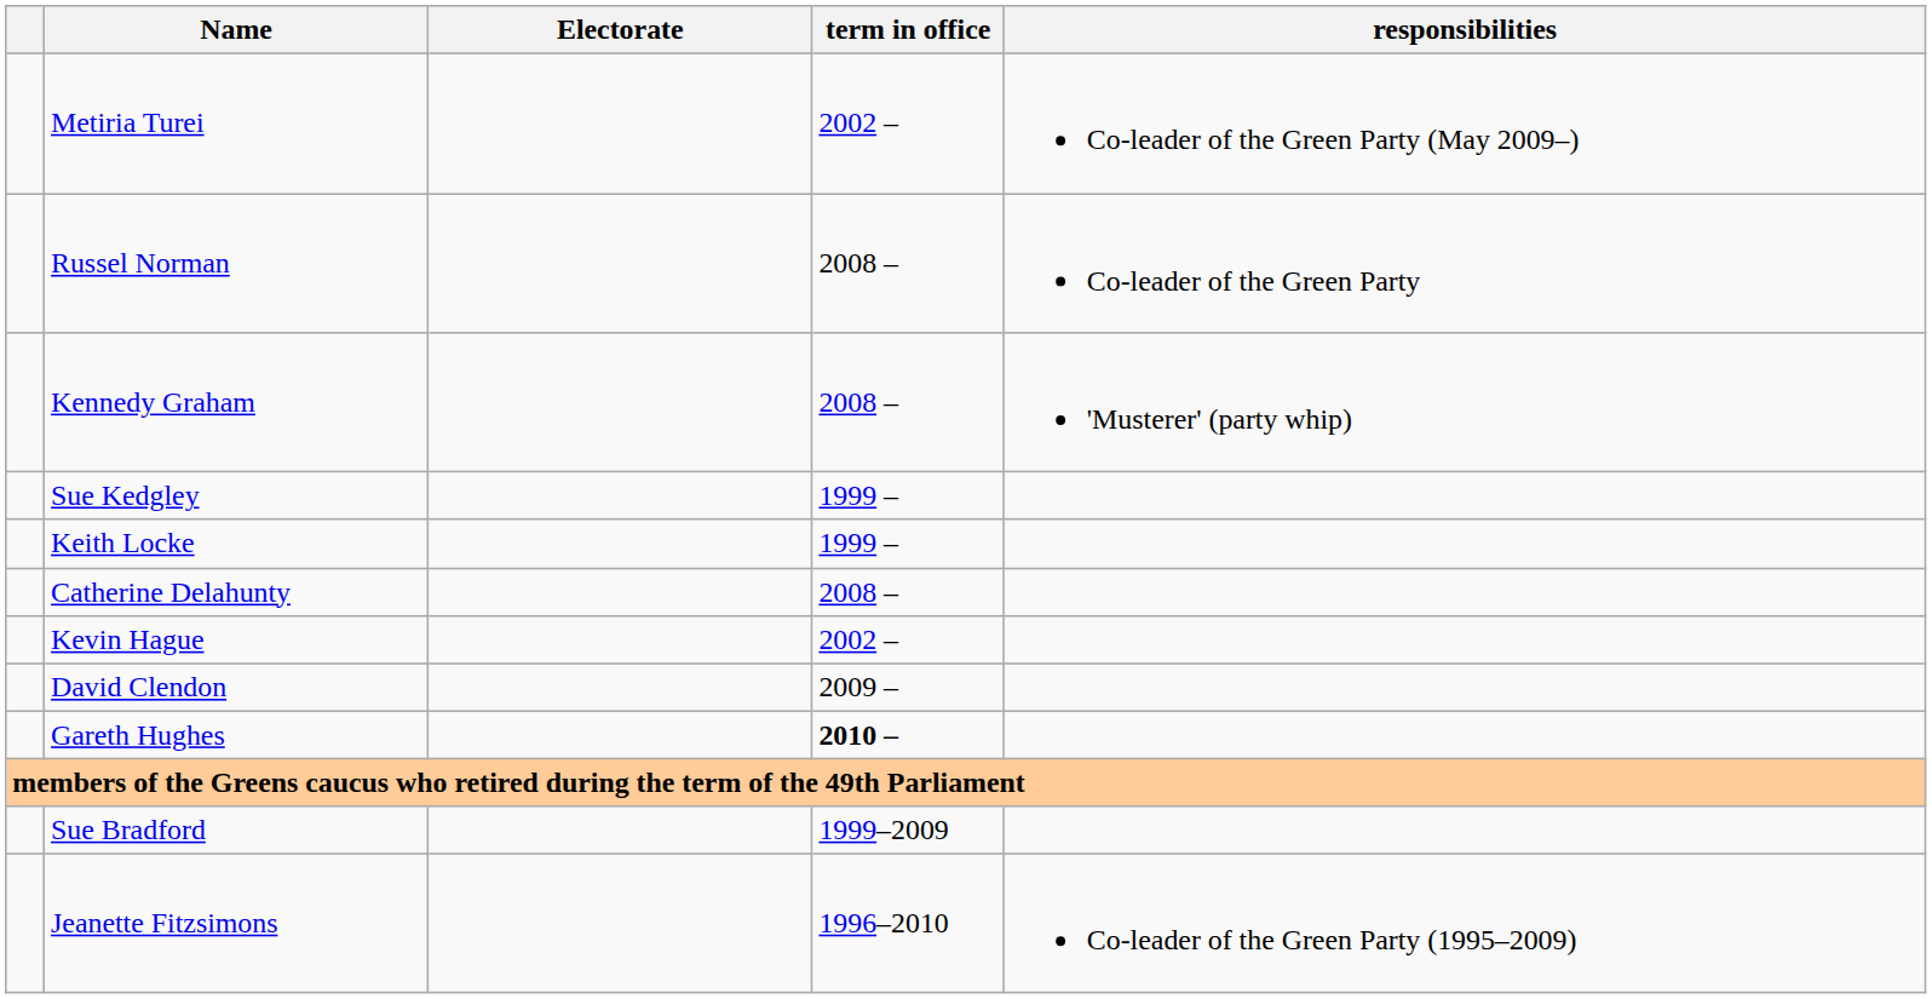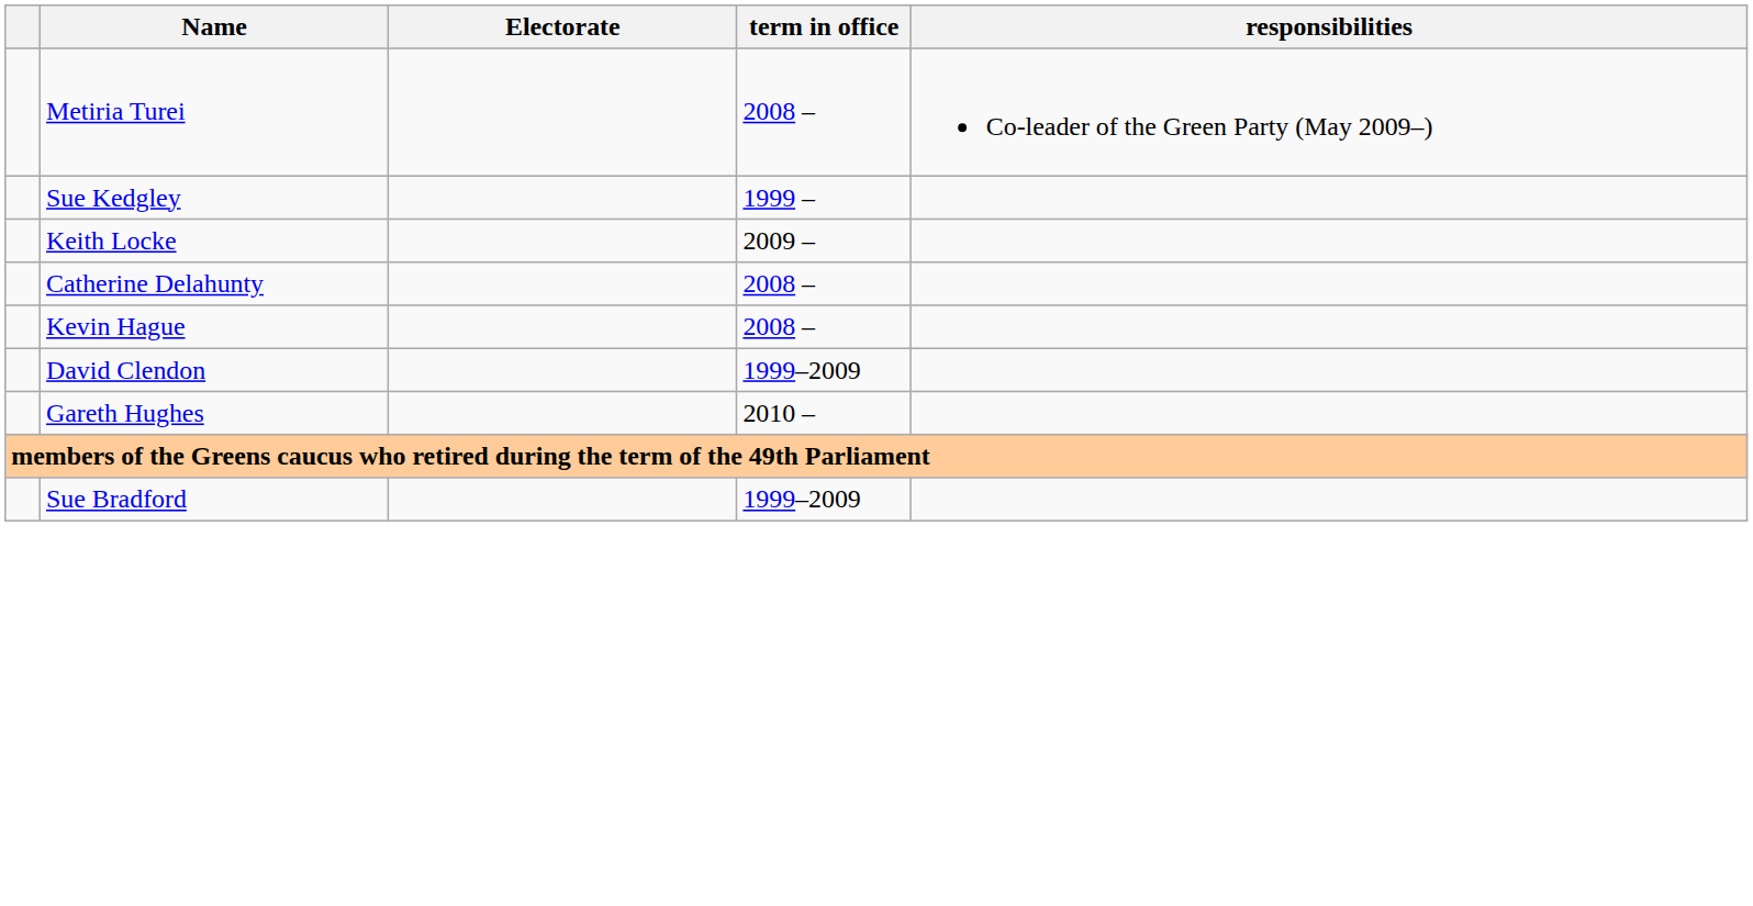 <table class="wikitable" width="80%" style="font-size: 95%;">
 <tr>
 <th width=2%></th>
 <th width=20%>Name</th>
 <th width=20%>Electorate</th>
 <th width=10%>term in office</th>
 <th width=48%>responsibilities</th>
 </tr>
 <tr>
 <td></td>
 <td><a href='#'>Metiria Turei</a></td>
 <td></td>
-<td><a href='#'>2002</a> –</td>
+<td><a href='#'>2008</a> –</td>
 <td><br><ul><li>Co-leader of the Green Party (May 2009–)</li></ul></td>
-</tr>
-<tr>
-<td></td>
-<td><a href='#'>Russel Norman</a></td>
-<td></td>
-<td>2008 –</td>
-<td><br><ul><li>Co-leader of the Green Party</li></ul></td>
-</tr>
-<tr>
-<td></td>
-<td><a href='#'>Kennedy Graham</a></td>
-<td></td>
-<td><a href='#'>2008</a> –</td>
-<td><br><ul><li>'Musterer' (party whip)</li></ul></td>
 </tr>
 <tr>
 <td></td>
 <td><a href='#'>Sue Kedgley</a></td>
 <td></td>
 <td><a href='#'>1999</a> –</td>
 <td></td>
 </tr>
 <tr>
 <td></td>
 <td><a href='#'>Keith Locke</a></td>
 <td></td>
-<td><a href='#'>1999</a> –</td>
+<td>2009 –</td>
 <td></td>
 </tr>
 <tr>
 <td></td>
 <td><a href='#'>Catherine Delahunty</a></td>
 <td></td>
 <td><a href='#'>2008</a> –</td>
 <td></td>
 </tr>
 <tr>
 <td></td>
 <td><a href='#'>Kevin Hague</a></td>
 <td></td>
-<td><a href='#'>2002</a> –</td>
+<td><a href='#'>2008</a> –</td>
 <td></td>
 </tr>
 <tr>
 <td></td>
 <td><a href='#'>David Clendon</a></td>
 <td></td>
-<td>2009 –</td>
+<td><a href='#'>1999</a>–2009</td>
 <td></td>
 </tr>
 <tr>
 <td></td>
 <td><a href='#'>Gareth Hughes</a></td>
 <td></td>
-<td><strong>2010 –</strong></td>
+<td>2010 –</td>
 </tr>
 <tr>
 <td bgcolor=#ffcc99 colspan=5><strong>members of the Greens caucus who retired during the term of the 49th Parliament</strong></td>
 </tr>
 <tr>
 <td></td>
 <td><a href='#'>Sue Bradford</a></td>
 <td></td>
 <td><a href='#'>1999</a>–2009</td>
 <td></td>
 </tr>
-<tr>
-<td></td>
-<td><a href='#'>Jeanette Fitzsimons</a></td>
-<td></td>
-<td><a href='#'>1996</a>–2010</td>
-<td><br><ul><li>Co-leader of the Green Party (1995–2009)</li></ul></td>
-</tr>
 </table>
